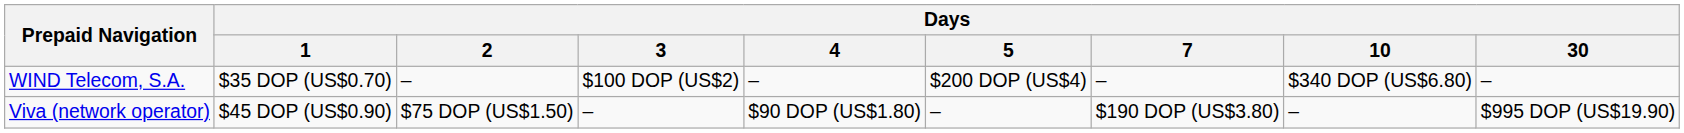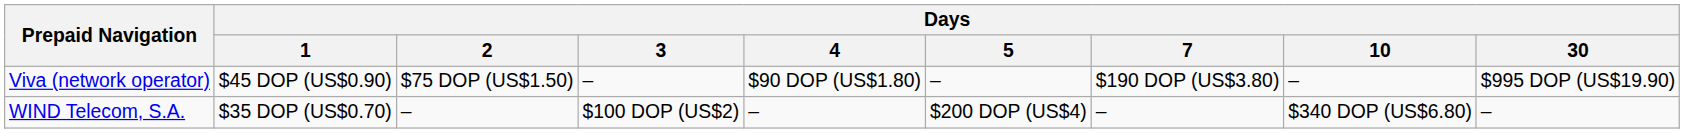 <table class="wikitable">
 <tr>
 <th rowspan="2">Prepaid Navigation</th>
 <th colspan="8">Days</th>
 </tr>
 <tr>
 <th>1</th>
 <th>2</th>
 <th>3</th>
 <th>4</th>
 <th>5</th>
 <th>7</th>
 <th>10</th>
 <th>30</th>
 </tr>
 <tr>
+<td><a href='#'>Viva (network operator)</a></td>
+<td>$45 DOP (US$0.90)</td>
+<td>$75 DOP (US$1.50)</td>
+<td>–</td>
+<td>$90 DOP (US$1.80)</td>
+<td>–</td>
+<td>$190 DOP (US$3.80)</td>
+<td>–</td>
+<td>$995 DOP (US$19.90)</td>
+</tr>
+<tr>
 <td><a href='#'>WIND Telecom, S.A.</a></td>
 <td>$35 DOP (US$0.70)</td>
 <td>–</td>
 <td>$100 DOP (US$2)</td>
 <td>–</td>
 <td>$200 DOP (US$4)</td>
 <td>–</td>
 <td>$340 DOP (US$6.80)</td>
 <td>–</td>
 </tr>
-<tr>
-<td><a href='#'>Viva (network operator)</a></td>
-<td>$45 DOP (US$0.90)</td>
-<td>$75 DOP (US$1.50)</td>
-<td>–</td>
-<td>$90 DOP (US$1.80)</td>
-<td>–</td>
-<td>$190 DOP (US$3.80)</td>
-<td>–</td>
-<td>$995 DOP (US$19.90)</td>
-</tr>
 </table>
